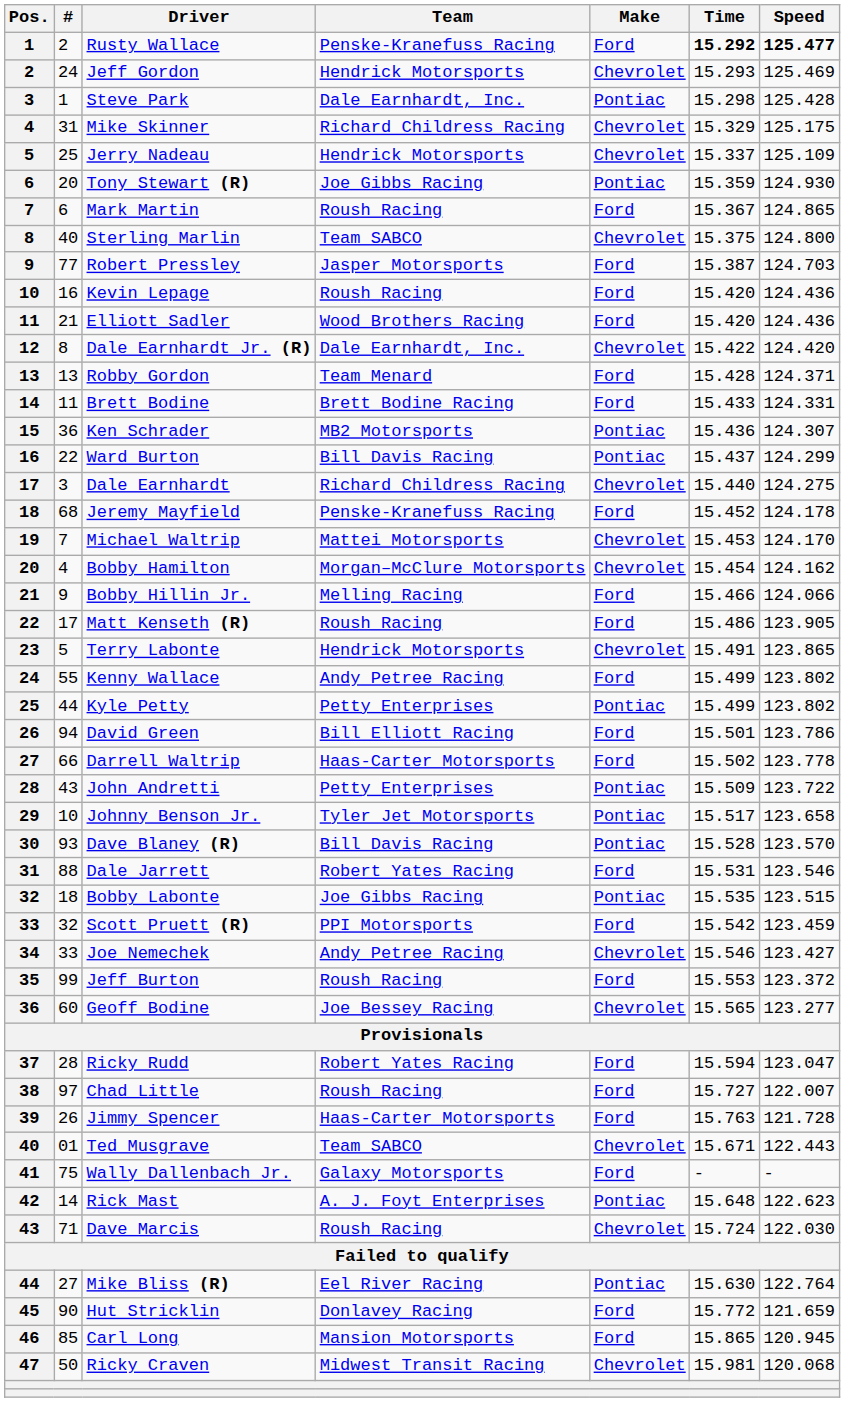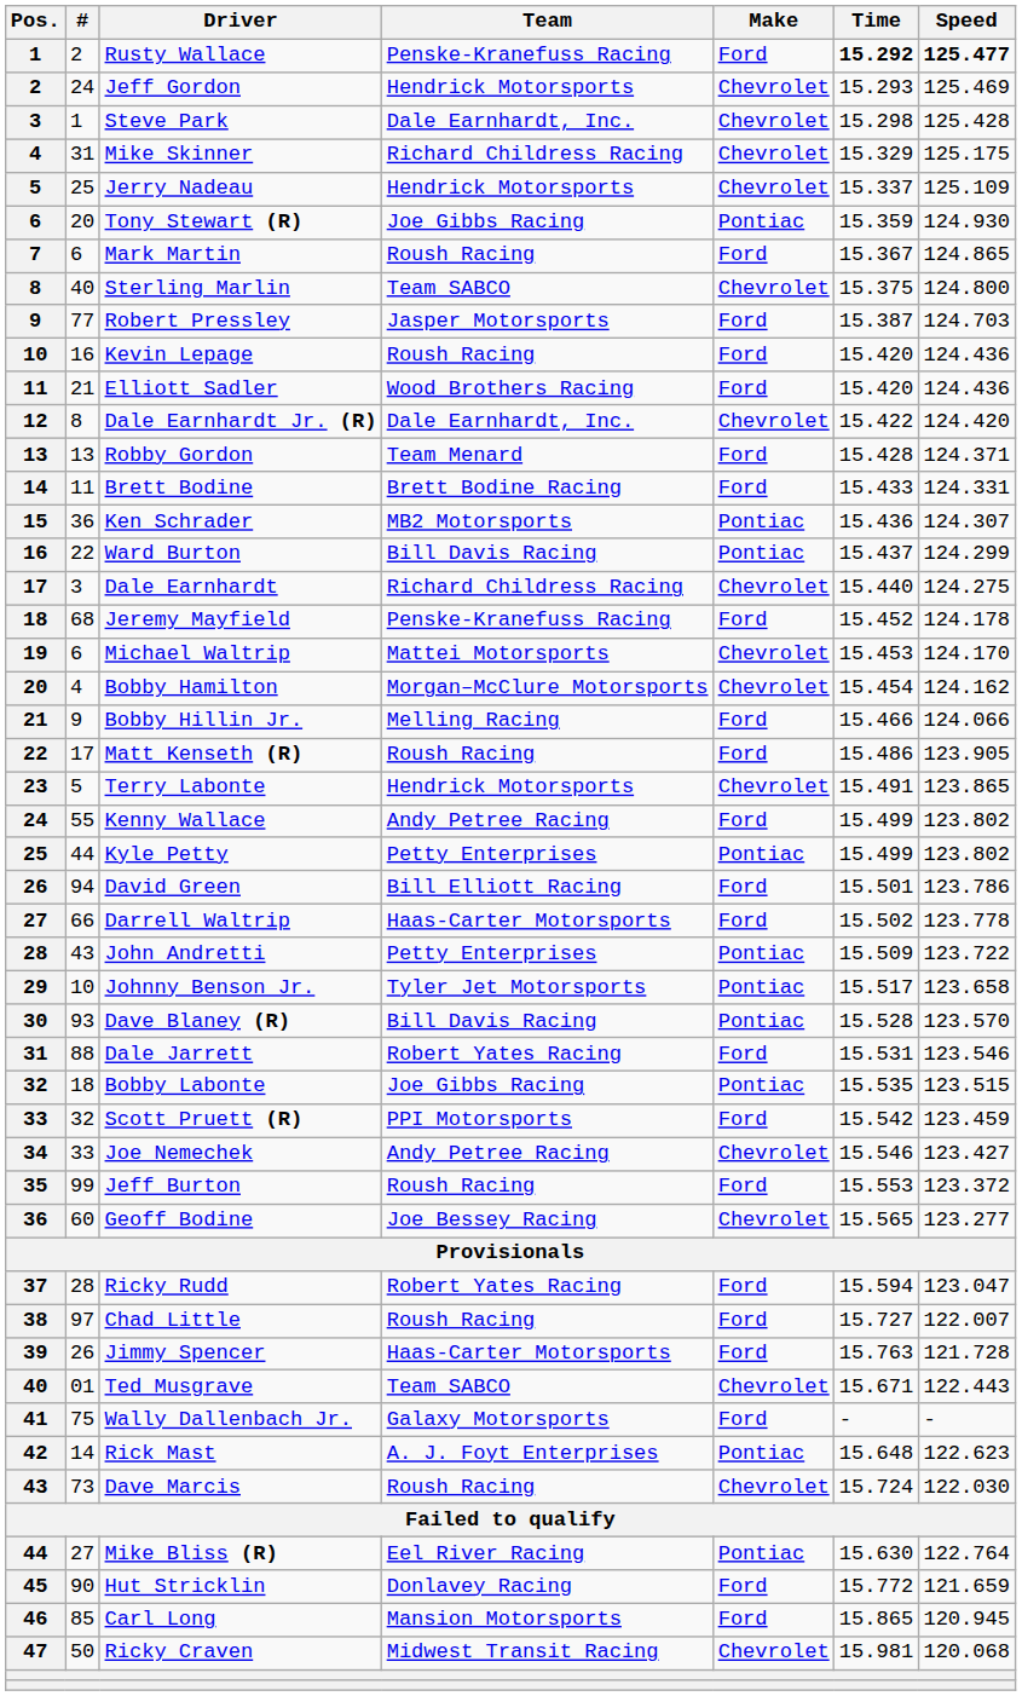 <table class="wikitable" style="font-size:95%">
 <tr>
 <th>Pos.</th>
 <th>#</th>
 <th>Driver</th>
 <th>Team</th>
 <th>Make</th>
 <th>Time</th>
 <th>Speed</th>
 </tr>
 <tr>
 <th>1</th>
 <td>2</td>
 <td><a href='#'>Rusty Wallace</a></td>
 <td><a href='#'>Penske-Kranefuss Racing</a></td>
 <td><a href='#'>Ford</a></td>
 <td><strong>15.292</strong></td>
 <td><strong>125.477</strong></td>
 </tr>
 <tr>
 <th>2</th>
 <td>24</td>
 <td><a href='#'>Jeff Gordon</a></td>
 <td><a href='#'>Hendrick Motorsports</a></td>
 <td><a href='#'>Chevrolet</a></td>
 <td>15.293</td>
 <td>125.469</td>
 </tr>
 <tr>
 <th>3</th>
 <td>1</td>
 <td><a href='#'>Steve Park</a></td>
 <td><a href='#'>Dale Earnhardt, Inc.</a></td>
-<td><a href='#'>Pontiac</a></td>
+<td><a href='#'>Chevrolet</a></td>
 <td>15.298</td>
 <td>125.428</td>
 </tr>
 <tr>
 <th>4</th>
 <td>31</td>
 <td><a href='#'>Mike Skinner</a></td>
 <td><a href='#'>Richard Childress Racing</a></td>
 <td><a href='#'>Chevrolet</a></td>
 <td>15.329</td>
 <td>125.175</td>
 </tr>
 <tr>
 <th>5</th>
 <td>25</td>
 <td><a href='#'>Jerry Nadeau</a></td>
 <td><a href='#'>Hendrick Motorsports</a></td>
 <td><a href='#'>Chevrolet</a></td>
 <td>15.337</td>
 <td>125.109</td>
 </tr>
 <tr>
 <th>6</th>
 <td>20</td>
 <td><a href='#'>Tony Stewart</a> <strong>(R)</strong></td>
 <td><a href='#'>Joe Gibbs Racing</a></td>
 <td><a href='#'>Pontiac</a></td>
 <td>15.359</td>
 <td>124.930</td>
 </tr>
 <tr>
 <th>7</th>
 <td>6</td>
 <td><a href='#'>Mark Martin</a></td>
 <td><a href='#'>Roush Racing</a></td>
 <td><a href='#'>Ford</a></td>
 <td>15.367</td>
 <td>124.865</td>
 </tr>
 <tr>
 <th>8</th>
 <td>40</td>
 <td><a href='#'>Sterling Marlin</a></td>
 <td><a href='#'>Team SABCO</a></td>
 <td><a href='#'>Chevrolet</a></td>
 <td>15.375</td>
 <td>124.800</td>
 </tr>
 <tr>
 <th>9</th>
 <td>77</td>
 <td><a href='#'>Robert Pressley</a></td>
 <td><a href='#'>Jasper Motorsports</a></td>
 <td><a href='#'>Ford</a></td>
 <td>15.387</td>
 <td>124.703</td>
 </tr>
 <tr>
 <th>10</th>
 <td>16</td>
 <td><a href='#'>Kevin Lepage</a></td>
 <td><a href='#'>Roush Racing</a></td>
 <td><a href='#'>Ford</a></td>
 <td>15.420</td>
 <td>124.436</td>
 </tr>
 <tr>
 <th>11</th>
 <td>21</td>
 <td><a href='#'>Elliott Sadler</a></td>
 <td><a href='#'>Wood Brothers Racing</a></td>
 <td><a href='#'>Ford</a></td>
 <td>15.420</td>
 <td>124.436</td>
 </tr>
 <tr>
 <th>12</th>
 <td>8</td>
 <td><a href='#'>Dale Earnhardt Jr.</a> <strong>(R)</strong></td>
 <td><a href='#'>Dale Earnhardt, Inc.</a></td>
 <td><a href='#'>Chevrolet</a></td>
 <td>15.422</td>
 <td>124.420</td>
 </tr>
 <tr>
 <th>13</th>
 <td>13</td>
 <td><a href='#'>Robby Gordon</a></td>
 <td><a href='#'>Team Menard</a></td>
 <td><a href='#'>Ford</a></td>
 <td>15.428</td>
 <td>124.371</td>
 </tr>
 <tr>
 <th>14</th>
 <td>11</td>
 <td><a href='#'>Brett Bodine</a></td>
 <td><a href='#'>Brett Bodine Racing</a></td>
 <td><a href='#'>Ford</a></td>
 <td>15.433</td>
 <td>124.331</td>
 </tr>
 <tr>
 <th>15</th>
 <td>36</td>
 <td><a href='#'>Ken Schrader</a></td>
 <td><a href='#'>MB2 Motorsports</a></td>
 <td><a href='#'>Pontiac</a></td>
 <td>15.436</td>
 <td>124.307</td>
 </tr>
 <tr>
 <th>16</th>
 <td>22</td>
 <td><a href='#'>Ward Burton</a></td>
 <td><a href='#'>Bill Davis Racing</a></td>
 <td><a href='#'>Pontiac</a></td>
 <td>15.437</td>
 <td>124.299</td>
 </tr>
 <tr>
 <th>17</th>
 <td>3</td>
 <td><a href='#'>Dale Earnhardt</a></td>
 <td><a href='#'>Richard Childress Racing</a></td>
 <td><a href='#'>Chevrolet</a></td>
 <td>15.440</td>
 <td>124.275</td>
 </tr>
 <tr>
 <th>18</th>
 <td>68</td>
 <td><a href='#'>Jeremy Mayfield</a></td>
 <td><a href='#'>Penske-Kranefuss Racing</a></td>
 <td><a href='#'>Ford</a></td>
 <td>15.452</td>
 <td>124.178</td>
 </tr>
 <tr>
 <th>19</th>
-<td>7</td>
+<td>6</td>
 <td><a href='#'>Michael Waltrip</a></td>
 <td><a href='#'>Mattei Motorsports</a></td>
 <td><a href='#'>Chevrolet</a></td>
 <td>15.453</td>
 <td>124.170</td>
 </tr>
 <tr>
 <th>20</th>
 <td>4</td>
 <td><a href='#'>Bobby Hamilton</a></td>
 <td><a href='#'>Morgan–McClure Motorsports</a></td>
 <td><a href='#'>Chevrolet</a></td>
 <td>15.454</td>
 <td>124.162</td>
 </tr>
 <tr>
 <th>21</th>
 <td>9</td>
 <td><a href='#'>Bobby Hillin Jr.</a></td>
 <td><a href='#'>Melling Racing</a></td>
 <td><a href='#'>Ford</a></td>
 <td>15.466</td>
 <td>124.066</td>
 </tr>
 <tr>
 <th>22</th>
 <td>17</td>
 <td><a href='#'>Matt Kenseth</a> <strong>(R)</strong></td>
 <td><a href='#'>Roush Racing</a></td>
 <td><a href='#'>Ford</a></td>
 <td>15.486</td>
 <td>123.905</td>
 </tr>
 <tr>
 <th>23</th>
 <td>5</td>
 <td><a href='#'>Terry Labonte</a></td>
 <td><a href='#'>Hendrick Motorsports</a></td>
 <td><a href='#'>Chevrolet</a></td>
 <td>15.491</td>
 <td>123.865</td>
 </tr>
 <tr>
 <th>24</th>
 <td>55</td>
 <td><a href='#'>Kenny Wallace</a></td>
 <td><a href='#'>Andy Petree Racing</a></td>
 <td><a href='#'>Ford</a></td>
 <td>15.499</td>
 <td>123.802</td>
 </tr>
 <tr>
 <th>25</th>
 <td>44</td>
 <td><a href='#'>Kyle Petty</a></td>
 <td><a href='#'>Petty Enterprises</a></td>
 <td><a href='#'>Pontiac</a></td>
 <td>15.499</td>
 <td>123.802</td>
 </tr>
 <tr>
 <th>26</th>
 <td>94</td>
 <td><a href='#'>David Green</a></td>
 <td><a href='#'>Bill Elliott Racing</a></td>
 <td><a href='#'>Ford</a></td>
 <td>15.501</td>
 <td>123.786</td>
 </tr>
 <tr>
 <th>27</th>
 <td>66</td>
 <td><a href='#'>Darrell Waltrip</a></td>
 <td><a href='#'>Haas-Carter Motorsports</a></td>
 <td><a href='#'>Ford</a></td>
 <td>15.502</td>
 <td>123.778</td>
 </tr>
 <tr>
 <th>28</th>
 <td>43</td>
 <td><a href='#'>John Andretti</a></td>
 <td><a href='#'>Petty Enterprises</a></td>
 <td><a href='#'>Pontiac</a></td>
 <td>15.509</td>
 <td>123.722</td>
 </tr>
 <tr>
 <th>29</th>
 <td>10</td>
 <td><a href='#'>Johnny Benson Jr.</a></td>
 <td><a href='#'>Tyler Jet Motorsports</a></td>
 <td><a href='#'>Pontiac</a></td>
 <td>15.517</td>
 <td>123.658</td>
 </tr>
 <tr>
 <th>30</th>
 <td>93</td>
 <td><a href='#'>Dave Blaney</a> <strong>(R)</strong></td>
 <td><a href='#'>Bill Davis Racing</a></td>
 <td><a href='#'>Pontiac</a></td>
 <td>15.528</td>
 <td>123.570</td>
 </tr>
 <tr>
 <th>31</th>
 <td>88</td>
 <td><a href='#'>Dale Jarrett</a></td>
 <td><a href='#'>Robert Yates Racing</a></td>
 <td><a href='#'>Ford</a></td>
 <td>15.531</td>
 <td>123.546</td>
 </tr>
 <tr>
 <th>32</th>
 <td>18</td>
 <td><a href='#'>Bobby Labonte</a></td>
 <td><a href='#'>Joe Gibbs Racing</a></td>
 <td><a href='#'>Pontiac</a></td>
 <td>15.535</td>
 <td>123.515</td>
 </tr>
 <tr>
 <th>33</th>
 <td>32</td>
 <td><a href='#'>Scott Pruett</a> <strong>(R)</strong></td>
 <td><a href='#'>PPI Motorsports</a></td>
 <td><a href='#'>Ford</a></td>
 <td>15.542</td>
 <td>123.459</td>
 </tr>
 <tr>
 <th>34</th>
 <td>33</td>
 <td><a href='#'>Joe Nemechek</a></td>
 <td><a href='#'>Andy Petree Racing</a></td>
 <td><a href='#'>Chevrolet</a></td>
 <td>15.546</td>
 <td>123.427</td>
 </tr>
 <tr>
 <th>35</th>
 <td>99</td>
 <td><a href='#'>Jeff Burton</a></td>
 <td><a href='#'>Roush Racing</a></td>
 <td><a href='#'>Ford</a></td>
 <td>15.553</td>
 <td>123.372</td>
 </tr>
 <tr>
 <th>36</th>
 <td>60</td>
 <td><a href='#'>Geoff Bodine</a></td>
 <td><a href='#'>Joe Bessey Racing</a></td>
 <td><a href='#'>Chevrolet</a></td>
 <td>15.565</td>
 <td>123.277</td>
 </tr>
 <tr>
 <th colspan="7">Provisionals</th>
 </tr>
 <tr>
 <th>37</th>
 <td>28</td>
 <td><a href='#'>Ricky Rudd</a></td>
 <td><a href='#'>Robert Yates Racing</a></td>
 <td><a href='#'>Ford</a></td>
 <td>15.594</td>
 <td>123.047</td>
 </tr>
 <tr>
 <th>38</th>
 <td>97</td>
 <td><a href='#'>Chad Little</a></td>
 <td><a href='#'>Roush Racing</a></td>
 <td><a href='#'>Ford</a></td>
 <td>15.727</td>
 <td>122.007</td>
 </tr>
 <tr>
 <th>39</th>
 <td>26</td>
 <td><a href='#'>Jimmy Spencer</a></td>
 <td><a href='#'>Haas-Carter Motorsports</a></td>
 <td><a href='#'>Ford</a></td>
 <td>15.763</td>
 <td>121.728</td>
 </tr>
 <tr>
 <th>40</th>
 <td>01</td>
 <td><a href='#'>Ted Musgrave</a></td>
 <td><a href='#'>Team SABCO</a></td>
 <td><a href='#'>Chevrolet</a></td>
 <td>15.671</td>
 <td>122.443</td>
 </tr>
 <tr>
 <th>41</th>
 <td>75</td>
 <td><a href='#'>Wally Dallenbach Jr.</a></td>
 <td><a href='#'>Galaxy Motorsports</a></td>
 <td><a href='#'>Ford</a></td>
 <td>-</td>
 <td>-</td>
 </tr>
 <tr>
 <th>42</th>
 <td>14</td>
 <td><a href='#'>Rick Mast</a></td>
 <td><a href='#'>A. J. Foyt Enterprises</a></td>
 <td><a href='#'>Pontiac</a></td>
 <td>15.648</td>
 <td>122.623</td>
 </tr>
 <tr>
 <th>43</th>
-<td>71</td>
+<td>73</td>
 <td><a href='#'>Dave Marcis</a></td>
 <td><a href='#'>Roush Racing</a></td>
 <td><a href='#'>Chevrolet</a></td>
 <td>15.724</td>
 <td>122.030</td>
 </tr>
 <tr>
 <th colspan="7">Failed to qualify</th>
 </tr>
 <tr>
 <th>44</th>
 <td>27</td>
 <td><a href='#'>Mike Bliss</a> <strong>(R)</strong></td>
 <td><a href='#'>Eel River Racing</a></td>
 <td><a href='#'>Pontiac</a></td>
 <td>15.630</td>
 <td>122.764</td>
 </tr>
 <tr>
 <th>45</th>
 <td>90</td>
 <td><a href='#'>Hut Stricklin</a></td>
 <td><a href='#'>Donlavey Racing</a></td>
 <td><a href='#'>Ford</a></td>
 <td>15.772</td>
 <td>121.659</td>
 </tr>
 <tr>
 <th>46</th>
 <td>85</td>
 <td><a href='#'>Carl Long</a></td>
 <td><a href='#'>Mansion Motorsports</a></td>
 <td><a href='#'>Ford</a></td>
 <td>15.865</td>
 <td>120.945</td>
 </tr>
 <tr>
 <th>47</th>
 <td>50</td>
 <td><a href='#'>Ricky Craven</a></td>
 <td><a href='#'>Midwest Transit Racing</a></td>
 <td><a href='#'>Chevrolet</a></td>
 <td>15.981</td>
 <td>120.068</td>
 </tr>
 <tr>
 <th colspan="7"></th>
 </tr>
 <tr>
 <th colspan="7"></th>
 </tr>
 </table>
